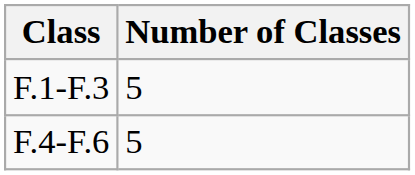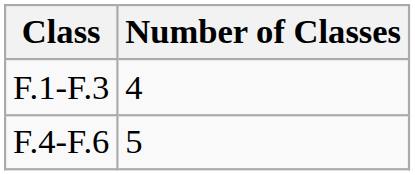 <table class="wikitable">
 <tr>
 <th>Class</th>
 <th>Number of Classes</th>
 </tr>
 <tr>
 <td>F.1-F.3</td>
-<td>5</td>
+<td>4</td>
 </tr>
 <tr>
 <td>F.4-F.6</td>
 <td>5</td>
 </tr>
 </table>
